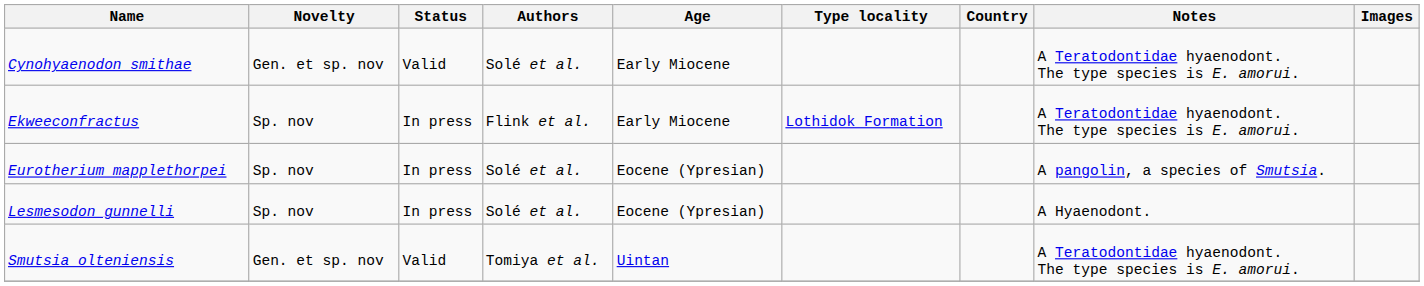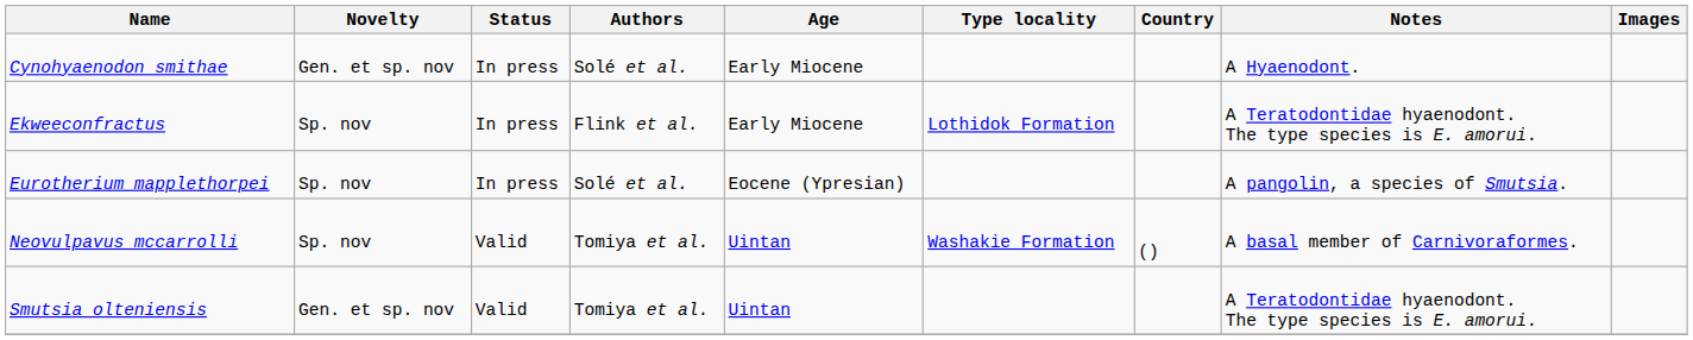 <table class="wikitable sortable" align="center" width="100%">
 <tr>
 <th>Name</th>
 <th>Novelty</th>
 <th>Status</th>
 <th>Authors</th>
 <th>Age</th>
 <th>Type locality</th>
 <th>Country</th>
 <th>Notes</th>
 <th>Images</th>
 </tr>
 <tr>
 <td><br><em><a href='#'>Cynohyaenodon smithae</a></em></td>
 <td><br>Gen. et sp. nov</td>
-<td><br>Valid</td>
+<td><br>In press</td>
 <td><br>Solé <em>et al.</em></td>
 <td><br>Early Miocene</td>
 <td></td>
 <td><br></td>
-<td><br>A <a href='#'>Teratodontidae</a> hyaenodont.<br> The type species is <em>E. amorui</em>.</td>
+<td><br>A <a href='#'>Hyaenodont</a>.</td>
 <td></td>
 </tr>
 <tr>
 <td><br><em><a href='#'>Ekweeconfractus</a></em></td>
 <td><br>Sp. nov</td>
 <td><br>In press</td>
 <td><br>Flink <em>et al.</em></td>
 <td><br>Early Miocene</td>
 <td><br><a href='#'>Lothidok Formation</a></td>
 <td><br></td>
 <td><br>A <a href='#'>Teratodontidae</a> hyaenodont.<br> The type species is <em>E. amorui</em>.</td>
 <td></td>
 </tr>
 <tr>
 <td><br><em><a href='#'>Eurotherium mapplethorpei</a></em></td>
 <td><br>Sp. nov</td>
 <td><br>In press</td>
 <td><br>Solé <em>et al.</em></td>
 <td><br>Eocene (Ypresian)</td>
 <td></td>
 <td><br></td>
 <td><br>A <a href='#'>pangolin</a>, a species of <em><a href='#'>Smutsia</a></em>.</td>
 <td></td>
 </tr>
 <tr>
-<td><br><em><a href='#'>Lesmesodon gunnelli</a></em></td>
+<td><br><em><a href='#'>Neovulpavus mccarrolli</a></em></td>
 <td><br>Sp. nov</td>
-<td><br>In press</td>
-<td><br>Solé <em>et al.</em></td>
-<td><br>Eocene (Ypresian)</td>
-<td></td>
-<td><br></td>
-<td><br>A Hyaenodont.</td>
+<td><br>Valid</td>
+<td><br>Tomiya <em>et al.</em></td>
+<td><br><a href='#'>Uintan</a></td>
+<td><br><a href='#'>Washakie Formation</a></td>
+<td><br><br>()</td>
+<td><br>A <a href='#'>basal</a> member of <a href='#'>Carnivoraformes</a>.</td>
 <td></td>
 </tr>
 <tr>
 <td><br><em><a href='#'>Smutsia olteniensis</a></em></td>
 <td><br>Gen. et sp. nov</td>
 <td><br>Valid</td>
 <td><br>Tomiya <em>et al.</em></td>
 <td><br><a href='#'>Uintan</a></td>
 <td></td>
 <td><br></td>
 <td><br>A <a href='#'>Teratodontidae</a> hyaenodont.<br> The type species is <em>E. amorui</em>.</td>
 <td></td>
 </tr>
 <tr>
 </tr>
 </table>
